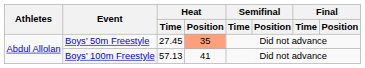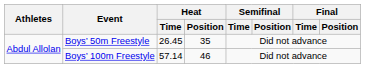 <table class="wikitable" border="1" style="font-size:90%">
 <tr>
 <th rowspan=2>Athletes</th>
 <th rowspan=2>Event</th>
 <th colspan=2>Heat</th>
 <th colspan=2>Semifinal</th>
 <th colspan=2>Final</th>
 </tr>
 <tr>
 <th>Time</th>
 <th>Position</th>
 <th>Time</th>
 <th>Position</th>
 <th>Time</th>
 <th>Position</th>
 </tr>
 <tr>
 <td rowspan=2><a href='#'>Abdul Allolan</a></td>
 <td><a href='#'>Boys’ 50m Freestyle</a></td>
-<td align=center>27.45</td>
-<td align=center style="background: lightsalmon;">35</td>
+<td align=center>26.45</td>
+<td align=center>35</td>
 <td colspan="4" align=center>Did not advance</td>
 </tr>
 <tr>
 <td><a href='#'>Boys’ 100m Freestyle</a></td>
-<td align=center>57.13</td>
-<td align=center>41</td>
+<td align=center>57.14</td>
+<td align=center>46</td>
 <td colspan="4" align=center>Did not advance</td>
 </tr>
 </table>
